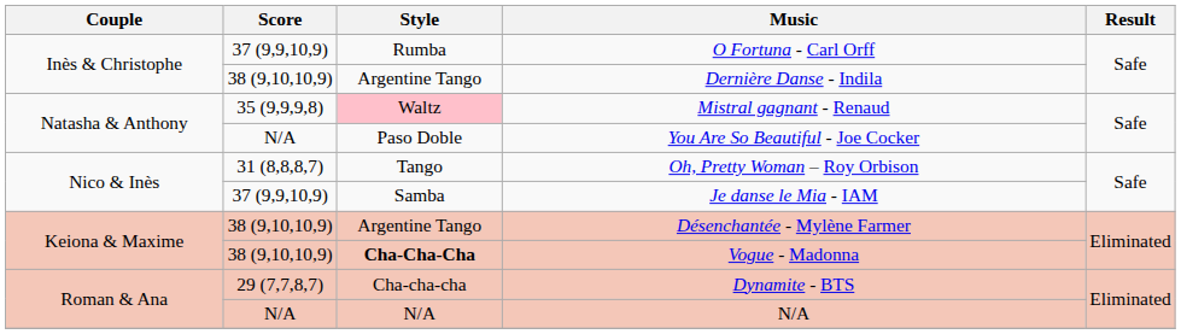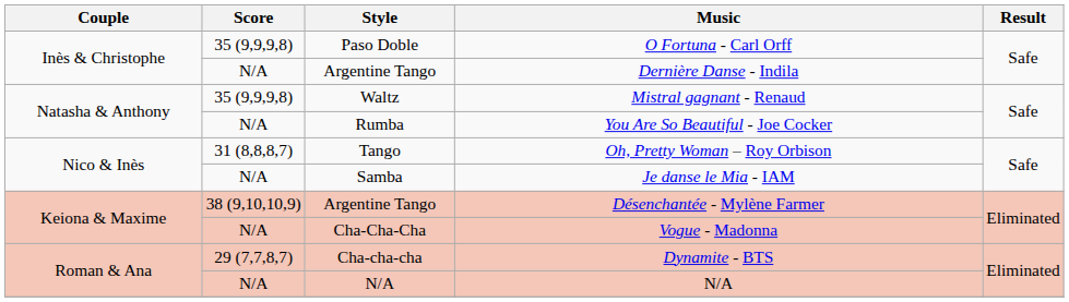 <table class="wikitable" style="width:80%; text-align:center;">
 <tr>
 <th style="width:20%;">Couple</th>
 <th style="width:10%;">Score</th>
 <th style="width:15%;">Style</th>
 <th style="width:60%;">Music</th>
 <th style="width:60%;">Result</th>
 </tr>
 <tr>
 <td rowspan=2>Inès & Christophe</td>
-<td style="text-align:center;">37 (9,9,10,9)</td>
-<td style="text-align:center;">Rumba</td>
+<td style="text-align:center;">35 (9,9,9,8)</td>
+<td style="text-align:center;">Paso Doble</td>
 <td><em><a href='#'>O Fortuna</a></em> - <a href='#'>Carl Orff</a></td>
 <td rowspan="2" style="text-align:center;">Safe</td>
 </tr>
 <tr>
-<td style="text-align:center;">38 (9,10,10,9)</td>
+<td style="text-align:center;">N/A</td>
 <td style="text-align:center;">Argentine Tango</td>
 <td><em><a href='#'>Dernière Danse</a></em> - <a href='#'>Indila</a></td>
 </tr>
 <tr>
 <td rowspan=2>Natasha & Anthony</td>
 <td style="text-align:center;">35 (9,9,9,8)</td>
-<td style="background: pink; text-align:center;">Waltz</td>
+<td style="text-align:center;">Waltz</td>
 <td><em><a href='#'>Mistral gagnant</a></em> - <a href='#'>Renaud</a></td>
 <td rowspan="2" style="text-align:center;">Safe</td>
 </tr>
 <tr>
 <td style="text-align:center;">N/A</td>
-<td style="text-align:center;">Paso Doble</td>
+<td style="text-align:center;">Rumba</td>
 <td><em><a href='#'>You Are So Beautiful</a></em> - <a href='#'>Joe Cocker</a></td>
 </tr>
 <tr>
 <td rowspan=2>Nico & Inès</td>
 <td style="text-align:center;">31 (8,8,8,7)</td>
 <td style="text-align:center;">Tango</td>
 <td><em><a href='#'>Oh, Pretty Woman</a></em> – <a href='#'>Roy Orbison</a></td>
 <td rowspan="2" style="text-align:center;">Safe</td>
 </tr>
 <tr>
-<td style="text-align:center;">37 (9,9,10,9)</td>
+<td style="text-align:center;">N/A</td>
 <td style="text-align:center;">Samba</td>
 <td><em><a href='#'>Je danse le Mia</a></em> - <a href='#'>IAM</a></td>
 </tr>
 <tr style="background:#f4c7b8;">
 <td rowspan=2>Keiona & Maxime</td>
 <td style="text-align:center;">38 (9,10,10,9)</td>
 <td style="text-align:center;">Argentine Tango</td>
 <td><em><a href='#'>Désenchantée</a></em> - <a href='#'>Mylène Farmer</a></td>
 <td rowspan="2" style="text-align:center;">Eliminated</td>
 </tr>
 <tr style="background:#f4c7b8;">
-<td style="text-align:center;">38 (9,10,10,9)</td>
-<td style="text-align:center;"><strong>Cha-Cha-Cha</strong></td>
+<td style="text-align:center;">N/A</td>
+<td style="text-align:center;">Cha-Cha-Cha</td>
 <td><em><a href='#'>Vogue</a></em> - <a href='#'>Madonna</a></td>
 </tr>
 <tr style="background:#f4c7b8;">
 <td rowspan=2>Roman & Ana</td>
 <td style="text-align:center;">29 (7,7,8,7)</td>
 <td style="text-align:center;">Cha-cha-cha</td>
 <td><em><a href='#'>Dynamite</a></em> - <a href='#'>BTS</a></td>
 <td rowspan="2" style="text-align:center;">Eliminated</td>
 </tr>
 <tr style="background:#f4c7b8;">
 <td style="text-align:center;">N/A</td>
 <td style="text-align:center;">N/A</td>
 <td>N/A</td>
 </tr>
 <tr>
 </tr>
 </table>
